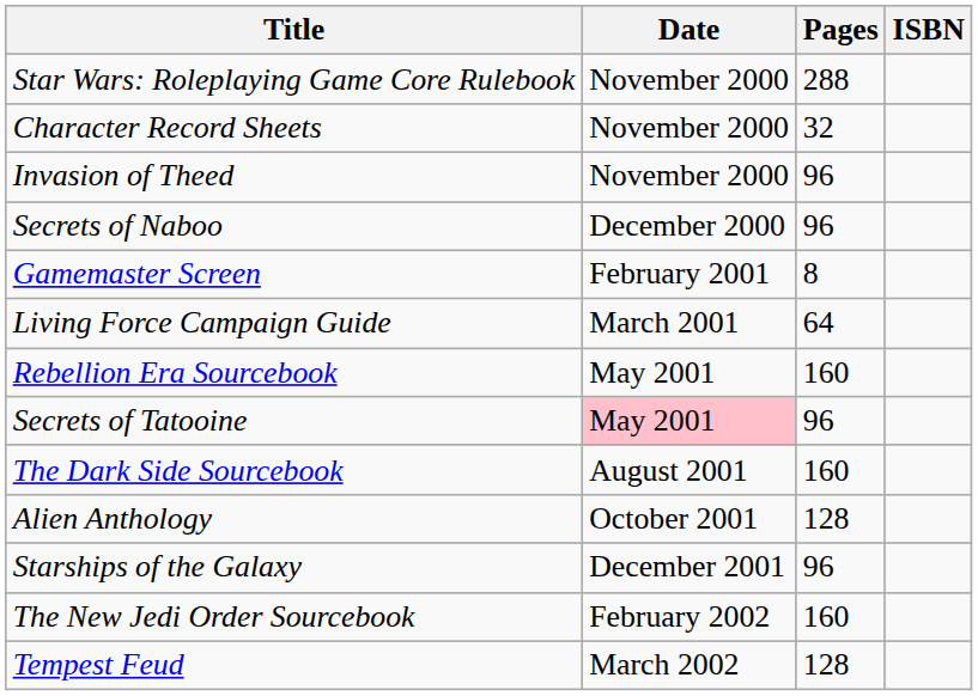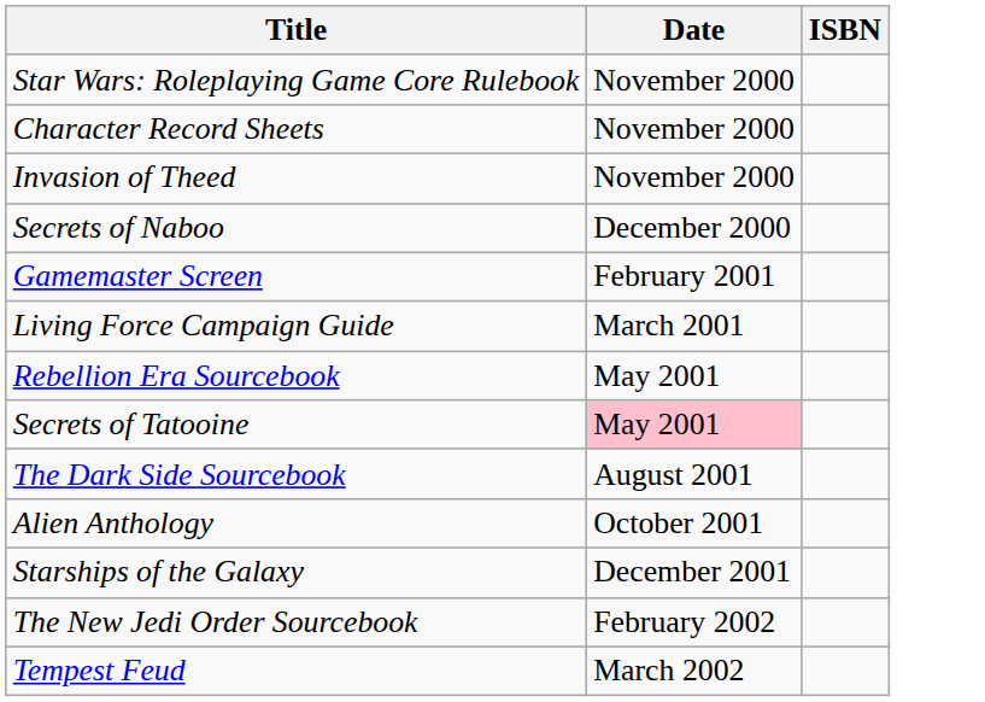 <table class="wikitable">
 <tr>
 <th>Title</th>
 <th>Date</th>
-<th>Pages</th>
 <th>ISBN</th>
 </tr>
 <tr>
 <td><em>Star Wars: Roleplaying Game Core Rulebook</em></td>
 <td>November 2000</td>
-<td>288</td>
 <td></td>
 </tr>
 <tr>
 <td><em>Character Record Sheets</em></td>
 <td>November 2000</td>
-<td>32</td>
 <td></td>
 </tr>
 <tr>
 <td><em>Invasion of Theed</em></td>
 <td>November 2000</td>
-<td>96</td>
 <td></td>
 </tr>
 <tr>
 <td><em>Secrets of Naboo</em></td>
 <td>December 2000</td>
-<td>96</td>
 <td></td>
 </tr>
 <tr>
 <td><em><a href='#'>Gamemaster Screen</a></em></td>
 <td>February 2001</td>
-<td>8</td>
 <td></td>
 </tr>
 <tr>
 <td><em>Living Force Campaign Guide</em></td>
 <td>March 2001</td>
-<td>64</td>
 <td></td>
 </tr>
 <tr>
 <td><em><a href='#'>Rebellion Era Sourcebook</a></em></td>
 <td>May 2001</td>
-<td>160</td>
 <td></td>
 </tr>
 <tr>
 <td><em>Secrets of Tatooine</em></td>
 <td style="background: pink;">May 2001</td>
-<td>96</td>
 <td></td>
 </tr>
 <tr>
 <td><em><a href='#'>The Dark Side Sourcebook</a></em></td>
 <td>August 2001</td>
-<td>160</td>
 <td></td>
 </tr>
 <tr>
 <td><em>Alien Anthology</em></td>
 <td>October 2001</td>
-<td>128</td>
 <td></td>
 </tr>
 <tr>
 <td><em>Starships of the Galaxy</em></td>
 <td>December 2001</td>
-<td>96</td>
 <td></td>
 </tr>
 <tr>
 <td><em>The New Jedi Order Sourcebook</em></td>
 <td>February 2002</td>
-<td>160</td>
 <td></td>
 </tr>
 <tr>
 <td><em><a href='#'>Tempest Feud</a></em></td>
 <td>March 2002</td>
-<td>128</td>
 <td></td>
 </tr>
 </table>
